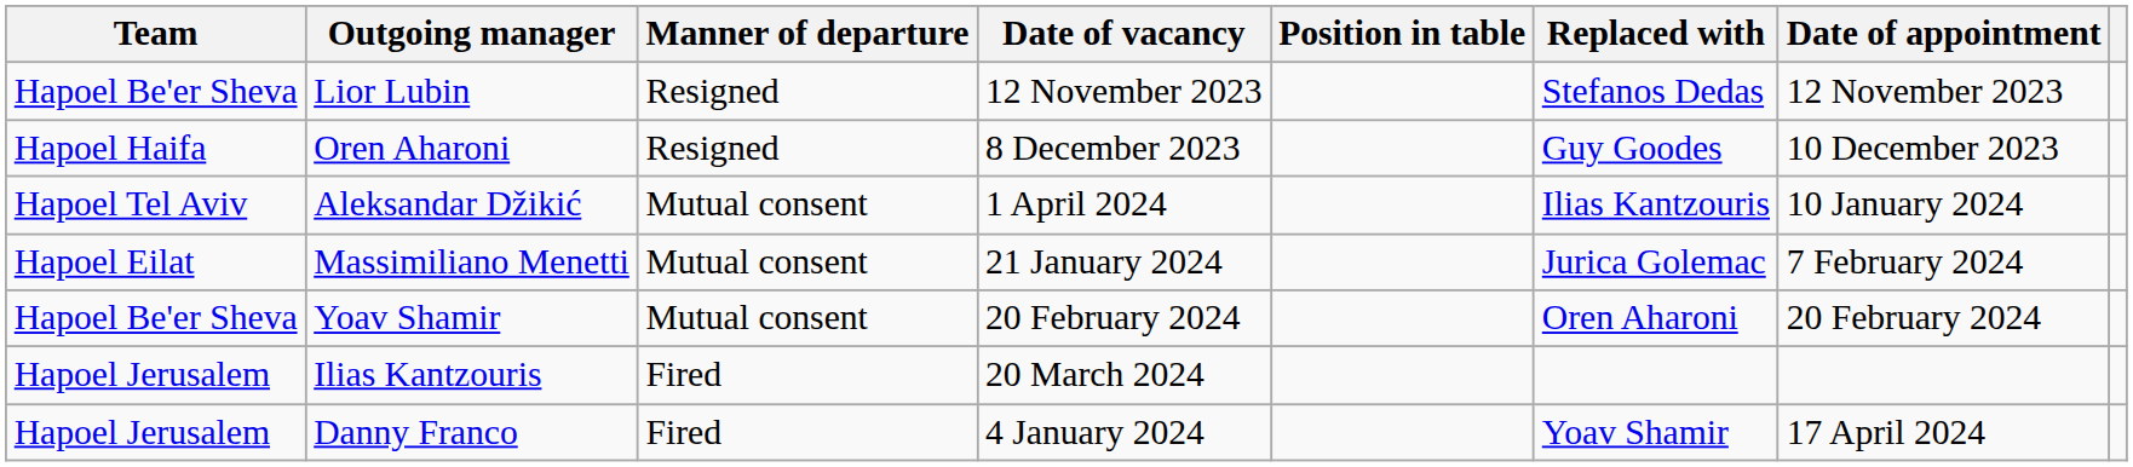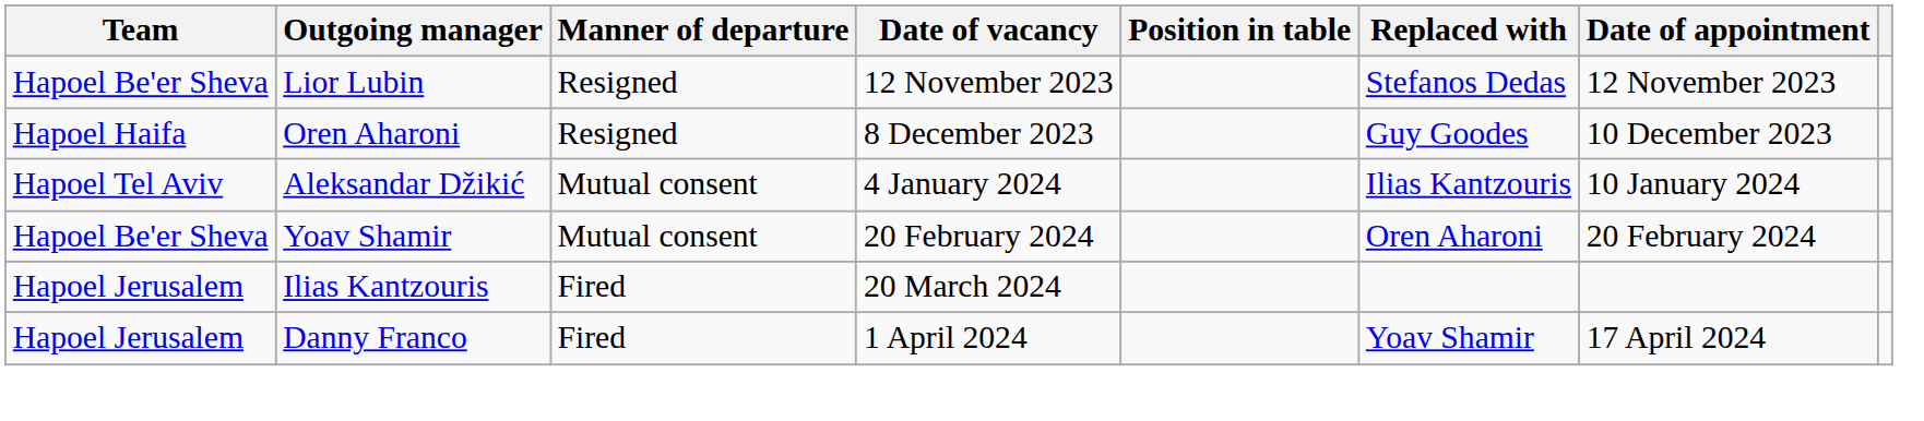 <table class="wikitable sortable">
 <tr>
 <th>Team</th>
 <th>Outgoing manager</th>
 <th>Manner of departure</th>
 <th>Date of vacancy</th>
 <th>Position in table</th>
 <th>Replaced with</th>
 <th>Date of appointment</th>
 <th></th>
 </tr>
 <tr>
 <td><a href='#'>Hapoel Be'er Sheva</a></td>
 <td> <a href='#'>Lior Lubin</a></td>
 <td>Resigned</td>
 <td>12 November 2023</td>
 <td></td>
 <td> <a href='#'>Stefanos Dedas</a></td>
 <td>12 November 2023</td>
 <td></td>
 </tr>
 <tr>
 <td><a href='#'>Hapoel Haifa</a></td>
 <td> <a href='#'>Oren Aharoni</a></td>
 <td>Resigned</td>
 <td>8 December 2023</td>
 <td></td>
 <td> <a href='#'>Guy Goodes</a></td>
 <td>10 December 2023</td>
 <td></td>
 </tr>
 <tr>
 <td><a href='#'>Hapoel Tel Aviv</a></td>
 <td> <a href='#'>Aleksandar Džikić</a></td>
 <td>Mutual consent</td>
-<td>1 April 2024</td>
+<td>4 January 2024</td>
 <td></td>
 <td> <a href='#'>Ilias Kantzouris</a></td>
 <td>10 January 2024</td>
-<td></td>
-</tr>
-<tr>
-<td><a href='#'>Hapoel Eilat</a></td>
-<td> <a href='#'>Massimiliano Menetti</a></td>
-<td>Mutual consent</td>
-<td>21 January 2024</td>
-<td></td>
-<td> <a href='#'>Jurica Golemac</a></td>
-<td>7 February 2024</td>
 <td></td>
 </tr>
 <tr>
 <td><a href='#'>Hapoel Be'er Sheva</a></td>
 <td> <a href='#'>Yoav Shamir</a></td>
 <td>Mutual consent</td>
 <td>20 February 2024</td>
 <td></td>
 <td> <a href='#'>Oren Aharoni</a></td>
 <td>20 February 2024</td>
 <td></td>
 </tr>
 <tr>
 <td><a href='#'>Hapoel Jerusalem</a></td>
 <td> <a href='#'>Ilias Kantzouris</a></td>
 <td>Fired</td>
 <td>20 March 2024</td>
 <td></td>
 <td></td>
 <td></td>
 <td></td>
 </tr>
 <tr>
 <td><a href='#'>Hapoel Jerusalem</a></td>
 <td> <a href='#'>Danny Franco</a></td>
 <td>Fired</td>
-<td>4 January 2024</td>
+<td>1 April 2024</td>
 <td></td>
 <td> <a href='#'>Yoav Shamir</a></td>
 <td>17 April 2024</td>
 <td></td>
 </tr>
 </table>
